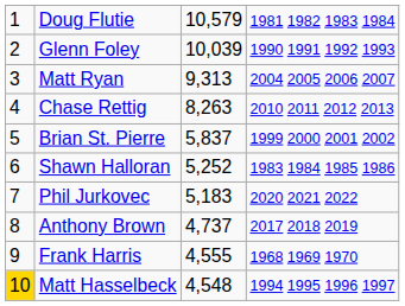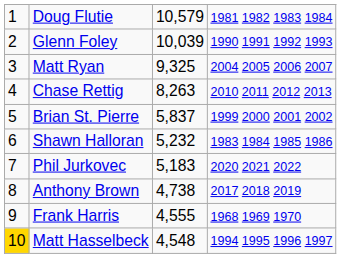 <table class="wikitable">
 <tr>
 </tr>
 <tr>
 <td>1</td>
 <td><a href='#'>Doug Flutie</a></td>
 <td>10,579</td>
 <td style="font-size:80%;"><a href='#'>1981</a> <a href='#'>1982</a> <a href='#'>1983</a> <a href='#'>1984</a></td>
 </tr>
 <tr>
 <td>2</td>
 <td><a href='#'>Glenn Foley</a></td>
 <td>10,039</td>
 <td style="font-size:80%;"><a href='#'>1990</a> <a href='#'>1991</a> <a href='#'>1992</a> <a href='#'>1993</a></td>
 </tr>
 <tr>
 <td>3</td>
 <td><a href='#'>Matt Ryan</a></td>
-<td>9,313</td>
+<td>9,325</td>
 <td style="font-size:80%;"><a href='#'>2004</a> <a href='#'>2005</a> <a href='#'>2006</a> <a href='#'>2007</a></td>
 </tr>
 <tr>
 <td>4</td>
 <td><a href='#'>Chase Rettig</a></td>
 <td>8,263</td>
 <td style="font-size:80%;"><a href='#'>2010</a> <a href='#'>2011</a> <a href='#'>2012</a> <a href='#'>2013</a></td>
 </tr>
 <tr>
 <td>5</td>
 <td><a href='#'>Brian St. Pierre</a></td>
 <td>5,837</td>
 <td style="font-size:80%;"><a href='#'>1999</a> <a href='#'>2000</a> <a href='#'>2001</a> <a href='#'>2002</a></td>
 </tr>
 <tr>
 <td>6</td>
 <td><a href='#'>Shawn Halloran</a></td>
-<td>5,252</td>
+<td>5,232</td>
 <td style="font-size:80%;"><a href='#'>1983</a> <a href='#'>1984</a> <a href='#'>1985</a> <a href='#'>1986</a></td>
 </tr>
 <tr>
 <td>7</td>
 <td><a href='#'>Phil Jurkovec</a></td>
 <td>5,183</td>
 <td style="font-size:80%;"><a href='#'>2020</a> <a href='#'>2021</a> <a href='#'>2022</a></td>
 </tr>
 <tr>
 <td>8</td>
 <td><a href='#'>Anthony Brown</a></td>
-<td>4,737</td>
+<td>4,738</td>
 <td style="font-size:80%;"><a href='#'>2017</a> <a href='#'>2018</a> <a href='#'>2019</a></td>
 </tr>
 <tr>
 <td>9</td>
 <td><a href='#'>Frank Harris</a></td>
 <td>4,555</td>
 <td style="font-size:80%;"><a href='#'>1968</a> <a href='#'>1969</a> <a href='#'>1970</a></td>
 </tr>
 <tr>
 <td style="background: gold;">10</td>
 <td><a href='#'>Matt Hasselbeck</a></td>
 <td>4,548</td>
 <td style="font-size:80%;"><a href='#'>1994</a> <a href='#'>1995</a> <a href='#'>1996</a> <a href='#'>1997</a></td>
 </tr>
 </table>
